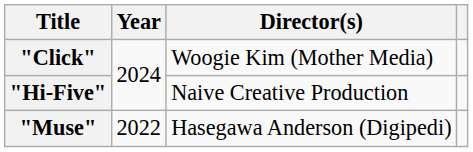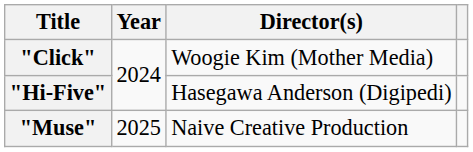 <table class="wikitable plainrowheaders">
 <tr>
 <th scope="col">Title</th>
 <th scope="col">Year</th>
 <th scope="col">Director(s)</th>
 <th scope="col" class="unsortable"></th>
 </tr>
 <tr>
 <th scope="row">"Click"</th>
 <td rowspan="2">2024</td>
 <td>Woogie Kim (Mother Media)</td>
 <td style="text-align:center"></td>
 </tr>
 <tr>
 <th scope="row">"Hi-Five"</th>
-<td>Naive Creative Production</td>
+<td>Hasegawa Anderson (Digipedi)</td>
 <td style="text-align:center"></td>
 </tr>
 <tr>
 <th scope="row">"Muse"</th>
-<td>2022</td>
-<td>Hasegawa Anderson (Digipedi)</td>
+<td>2025</td>
+<td>Naive Creative Production</td>
 <td style="text-align:center"></td>
 </tr>
 </table>
